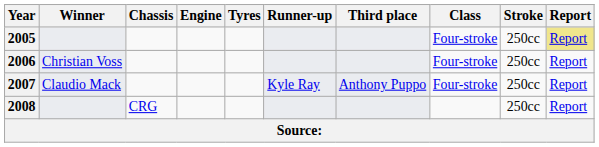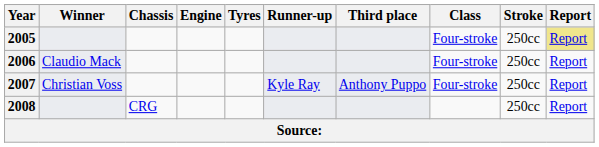 <table class="wikitable" style="font-size: 85%;">
 <tr>
 <th>Year</th>
 <th>Winner</th>
 <th>Chassis</th>
 <th>Engine</th>
 <th>Tyres</th>
 <th>Runner-up</th>
 <th>Third place</th>
 <th>Class</th>
 <th>Stroke</th>
 <th>Report</th>
 </tr>
 <tr>
 <th>2005</th>
 <td style="background-color:#EAECF0"></td>
 <td></td>
 <td></td>
 <td style="text-align:center;"></td>
 <td style="background-color:#EAECF0"></td>
 <td style="background-color:#EAECF0"></td>
 <td style="text-align:center;"><a href='#'>Four-stroke</a></td>
 <td style="text-align:center;">250cc</td>
 <td style="background: khaki;"><a href='#'>Report</a></td>
 </tr>
 <tr>
 <th>2006</th>
-<td style="background-color:#EAECF0"> <a href='#'>Christian Voss</a></td>
+<td style="background-color:#EAECF0"> <a href='#'>Claudio Mack</a></td>
 <td></td>
 <td></td>
 <td style="text-align:center;"></td>
 <td style="background-color:#EAECF0"></td>
 <td style="background-color:#EAECF0"></td>
 <td style="text-align:center;"><a href='#'>Four-stroke</a></td>
 <td style="text-align:center;">250cc</td>
 <td><a href='#'>Report</a></td>
 </tr>
 <tr>
 <th>2007</th>
-<td style="background-color:#EAECF0"> <a href='#'>Claudio Mack</a></td>
+<td style="background-color:#EAECF0"> <a href='#'>Christian Voss</a></td>
 <td></td>
 <td></td>
 <td style="text-align:center;"></td>
 <td style="background-color:#EAECF0"> <a href='#'>Kyle Ray</a></td>
 <td style="background-color:#EAECF0"> <a href='#'>Anthony Puppo</a></td>
 <td style="text-align:center;"><a href='#'>Four-stroke</a></td>
 <td style="text-align:center;">250cc</td>
 <td><a href='#'>Report</a></td>
 </tr>
 <tr>
 <th>2008</th>
 <td style="background-color:#EAECF0"></td>
 <td> <a href='#'>CRG</a></td>
 <td></td>
 <td style="text-align:center;"></td>
 <td style="background-color:#EAECF0"></td>
 <td style="background-color:#EAECF0"></td>
 <td style="text-align:center;"></td>
 <td style="text-align:center;">250cc</td>
 <td><a href='#'>Report</a></td>
 </tr>
 <tr>
 <th colspan="10">Source:</th>
 </tr>
 </table>
